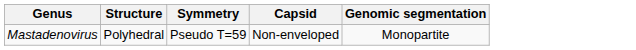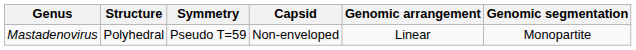 <table class="wikitable sortable" style="text-align:center">
 <tr>
 <th>Genus</th>
 <th>Structure</th>
 <th>Symmetry</th>
 <th>Capsid</th>
+<th>Genomic arrangement</th>
 <th>Genomic segmentation</th>
 </tr>
 <tr>
 <td><em>Mastadenovirus</em></td>
 <td>Polyhedral</td>
 <td>Pseudo T=59</td>
 <td>Non-enveloped</td>
+<td>Linear</td>
 <td>Monopartite</td>
 </tr>
 </table>
